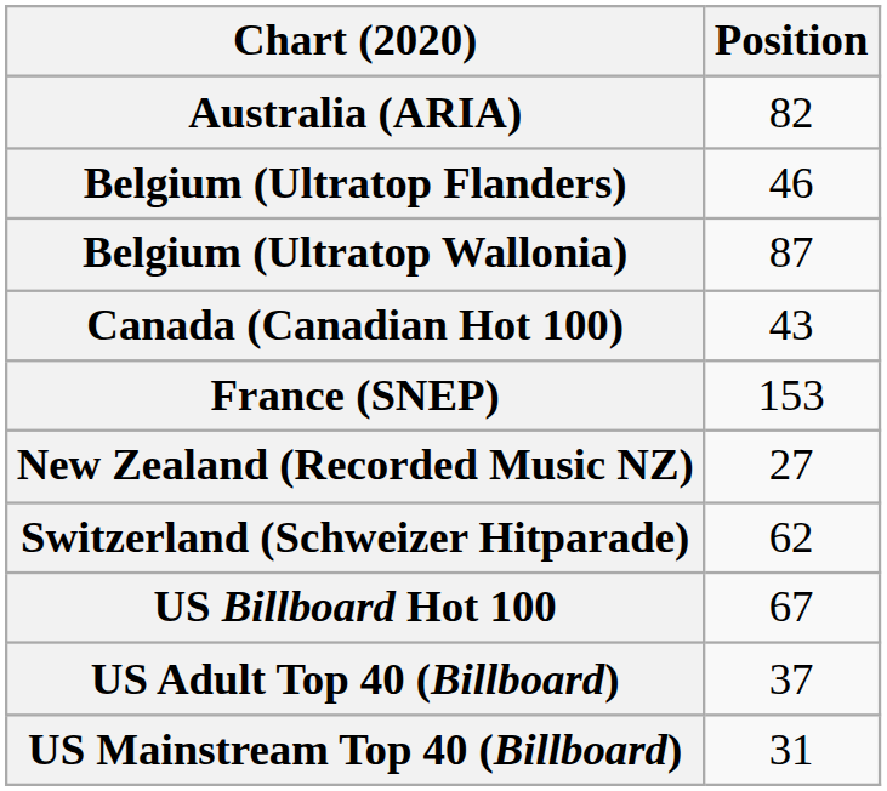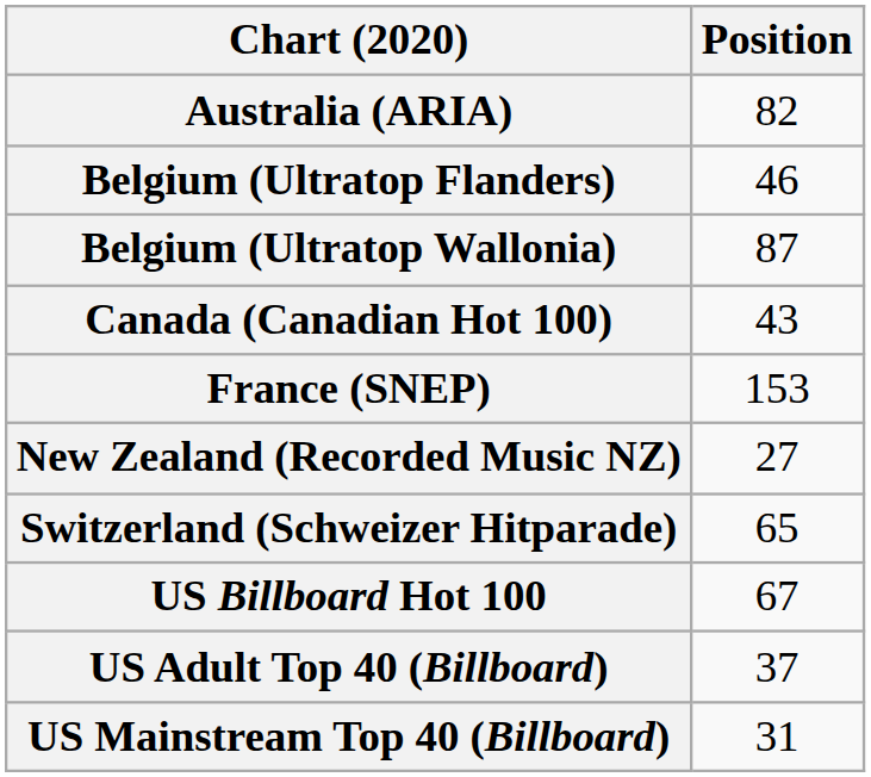 <table class="wikitable sortable plainrowheaders" style="text-align:center">
 <tr>
 <th scope="col">Chart (2020)</th>
 <th scope="col">Position</th>
 </tr>
 <tr>
 <th scope="row">Australia (ARIA)</th>
 <td>82</td>
 </tr>
 <tr>
 <th scope="row">Belgium (Ultratop Flanders)</th>
 <td>46</td>
 </tr>
 <tr>
 <th scope="row">Belgium (Ultratop Wallonia)</th>
 <td>87</td>
 </tr>
 <tr>
 <th scope="row">Canada (Canadian Hot 100)</th>
 <td>43</td>
 </tr>
 <tr>
 <th scope="row">France (SNEP)</th>
 <td>153</td>
 </tr>
 <tr>
 <th scope="row">New Zealand (Recorded Music NZ)</th>
 <td>27</td>
 </tr>
 <tr>
 <th scope="row">Switzerland (Schweizer Hitparade)</th>
-<td>62</td>
+<td>65</td>
 </tr>
 <tr>
 <th scope="row">US <em>Billboard</em> Hot 100</th>
 <td>67</td>
 </tr>
 <tr>
 <th scope="row">US Adult Top 40 (<em>Billboard</em>)</th>
 <td>37</td>
 </tr>
 <tr>
 <th scope="row">US Mainstream Top 40 (<em>Billboard</em>)</th>
 <td>31</td>
 </tr>
 </table>
